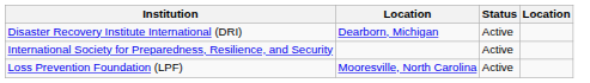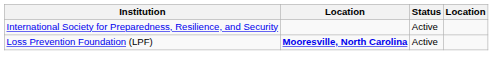 <table class="wikitable">
 <tr>
 <th>Institution</th>
 <th>Location</th>
 <th>Status</th>
 <th>Location</th>
-</tr>
-<tr>
-<td><a href='#'>Disaster Recovery Institute International</a> (DRI)</td>
-<td><a href='#'>Dearborn, Michigan</a></td>
-<td>Active</td>
-<td></td>
 </tr>
 <tr>
 <td><a href='#'>International Society for Preparedness, Resilience, and Security</a></td>
 <td></td>
 <td>Active</td>
 <td></td>
 </tr>
 <tr>
 <td><a href='#'>Loss Prevention Foundation</a> (LPF)</td>
-<td><a href='#'>Mooresville, North Carolina</a></td>
+<td><strong><a href='#'>Mooresville, North Carolina</a></strong></td>
 <td>Active</td>
 <td></td>
 </tr>
 </table>
